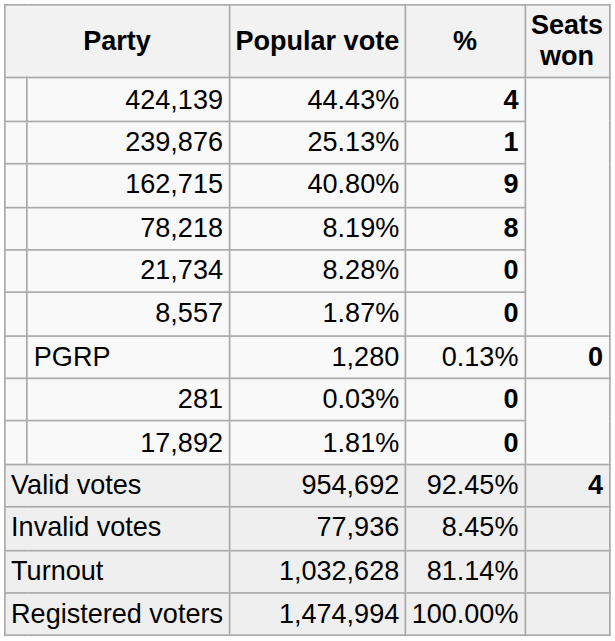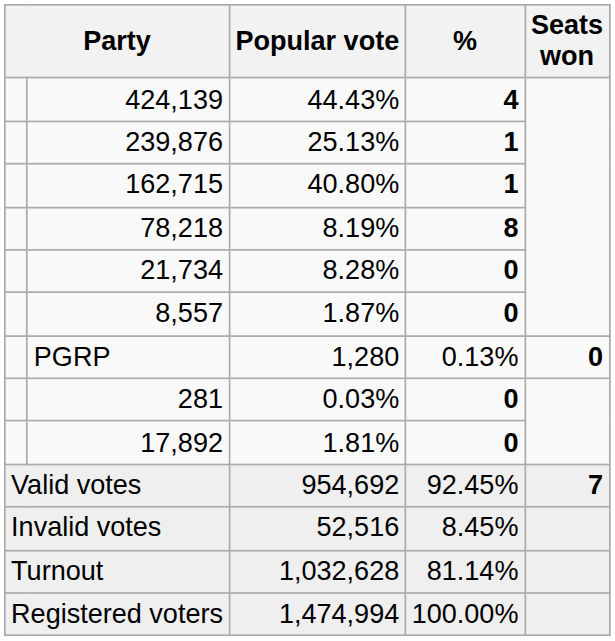 <table class=wikitable style="text-align:right">
 <tr>
 <th colspan=2>Party</th>
 <th>Popular vote</th>
 <th>%</th>
 <th>Seats<br>won</th>
 </tr>
 <tr>
 <td></td>
 <td>424,139</td>
 <td>44.43%</td>
 <td><strong>4</strong></td>
 </tr>
 <tr>
 <td></td>
 <td>239,876</td>
 <td>25.13%</td>
 <td><strong>1</strong></td>
 </tr>
 <tr>
 <td></td>
 <td>162,715</td>
 <td>40.80%</td>
-<td><strong>9</strong></td>
+<td><strong>1</strong></td>
 </tr>
 <tr>
 <td></td>
 <td>78,218</td>
 <td>8.19%</td>
 <td><strong>8</strong></td>
 </tr>
 <tr>
 <td></td>
 <td>21,734</td>
 <td>8.28%</td>
 <td><strong>0</strong></td>
 </tr>
 <tr>
 <td></td>
 <td>8,557</td>
 <td>1.87%</td>
 <td><strong>0</strong></td>
 </tr>
 <tr>
 <td></td>
 <td align=left>PGRP</td>
 <td>1,280</td>
 <td>0.13%</td>
 <td><strong>0</strong></td>
 </tr>
 <tr>
 <td></td>
 <td>281</td>
 <td>0.03%</td>
 <td><strong>0</strong></td>
 </tr>
 <tr>
 <td></td>
 <td>17,892</td>
 <td>1.81%</td>
 <td><strong>0</strong></td>
 </tr>
 <tr bgcolor=#efefef>
 <td align=left colspan=2>Valid votes</td>
 <td>954,692</td>
 <td>92.45%</td>
-<td><strong>4</strong></td>
+<td><strong>7</strong></td>
 </tr>
 <tr bgcolor=#efefef>
 <td align=left colspan=2>Invalid votes</td>
-<td>77,936</td>
+<td>52,516</td>
 <td>8.45%</td>
 <td></td>
 </tr>
 <tr bgcolor=#efefef>
 <td align=left colspan=2>Turnout</td>
 <td>1,032,628</td>
 <td>81.14%</td>
 <td></td>
 </tr>
 <tr bgcolor=#efefef>
 <td align=left colspan=2>Registered voters</td>
 <td>1,474,994</td>
 <td>100.00%</td>
 <td></td>
 </tr>
 </table>
